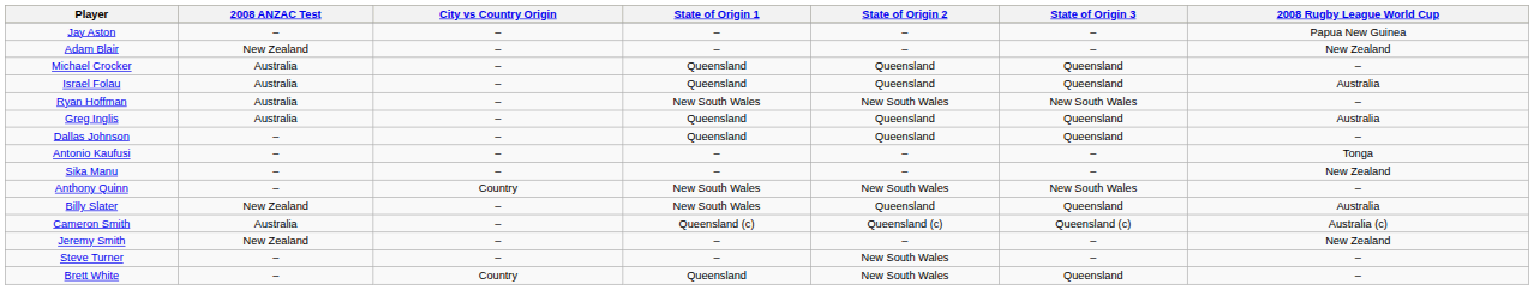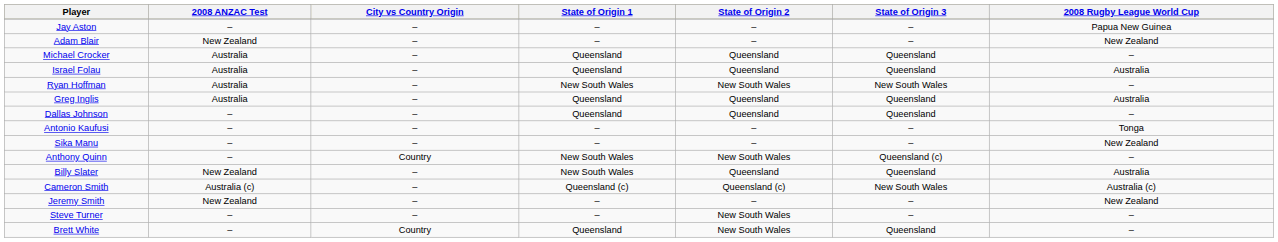 <table class="wikitable"  style="width:100%; font-size:90%; text-align:center">
 <tr style="background:#bdb76b;">
 <th>Player</th>
 <th><a href='#'>2008 ANZAC Test</a></th>
 <th><a href='#'>City vs Country Origin</a></th>
 <th><a href='#'>State of Origin 1</a></th>
 <th><a href='#'>State of Origin 2</a></th>
 <th><a href='#'>State of Origin 3</a></th>
 <th><a href='#'>2008 Rugby League World Cup</a></th>
 </tr>
 <tr style="text-align:center">
 </tr>
 <tr>
 <td><a href='#'>Jay Aston</a></td>
 <td>–</td>
 <td>–</td>
 <td>–</td>
 <td>–</td>
 <td>–</td>
 <td>Papua New Guinea</td>
 </tr>
 <tr>
 <td><a href='#'>Adam Blair</a></td>
 <td>New Zealand</td>
 <td>–</td>
 <td>–</td>
 <td>–</td>
 <td>–</td>
 <td>New Zealand</td>
 </tr>
 <tr>
 <td><a href='#'>Michael Crocker</a></td>
 <td>Australia</td>
 <td>–</td>
 <td>Queensland</td>
 <td>Queensland</td>
 <td>Queensland</td>
 <td>–</td>
 </tr>
 <tr>
 <td><a href='#'>Israel Folau</a></td>
 <td>Australia</td>
 <td>–</td>
 <td>Queensland</td>
 <td>Queensland</td>
 <td>Queensland</td>
 <td>Australia</td>
 </tr>
 <tr>
 <td><a href='#'>Ryan Hoffman</a></td>
 <td>Australia</td>
 <td>–</td>
 <td>New South Wales</td>
 <td>New South Wales</td>
 <td>New South Wales</td>
 <td>–</td>
 </tr>
 <tr>
 <td><a href='#'>Greg Inglis</a></td>
 <td>Australia</td>
 <td>–</td>
 <td>Queensland</td>
 <td>Queensland</td>
 <td>Queensland</td>
 <td>Australia</td>
 </tr>
 <tr>
 <td><a href='#'>Dallas Johnson</a></td>
 <td>–</td>
 <td>–</td>
 <td>Queensland</td>
 <td>Queensland</td>
 <td>Queensland</td>
 <td>–</td>
 </tr>
 <tr>
 <td><a href='#'>Antonio Kaufusi</a></td>
 <td>–</td>
 <td>–</td>
 <td>–</td>
 <td>–</td>
 <td>–</td>
 <td>Tonga</td>
 </tr>
 <tr>
 <td><a href='#'>Sika Manu</a></td>
 <td>–</td>
 <td>–</td>
 <td>–</td>
 <td>–</td>
 <td>–</td>
 <td>New Zealand</td>
 </tr>
 <tr>
 <td><a href='#'>Anthony Quinn</a></td>
 <td>–</td>
 <td>Country</td>
 <td>New South Wales</td>
 <td>New South Wales</td>
-<td>New South Wales</td>
+<td>Queensland (c)</td>
 <td>–</td>
 </tr>
 <tr>
 <td><a href='#'>Billy Slater</a></td>
 <td>New Zealand</td>
 <td>–</td>
 <td>New South Wales</td>
 <td>Queensland</td>
 <td>Queensland</td>
 <td>Australia</td>
 </tr>
 <tr>
 <td><a href='#'>Cameron Smith</a></td>
-<td>Australia</td>
+<td>Australia (c)</td>
 <td>–</td>
 <td>Queensland (c)</td>
 <td>Queensland (c)</td>
-<td>Queensland (c)</td>
+<td>New South Wales</td>
 <td>Australia (c)</td>
 </tr>
 <tr>
 <td><a href='#'>Jeremy Smith</a></td>
 <td>New Zealand</td>
 <td>–</td>
 <td>–</td>
 <td>–</td>
 <td>–</td>
 <td>New Zealand</td>
 </tr>
 <tr>
 <td><a href='#'>Steve Turner</a></td>
 <td>–</td>
 <td>–</td>
 <td>–</td>
 <td>New South Wales</td>
 <td>–</td>
 <td>–</td>
 </tr>
 <tr>
 <td><a href='#'>Brett White</a></td>
 <td>–</td>
 <td>Country</td>
 <td>Queensland</td>
 <td>New South Wales</td>
 <td>Queensland</td>
 <td>–</td>
 </tr>
 </table>
